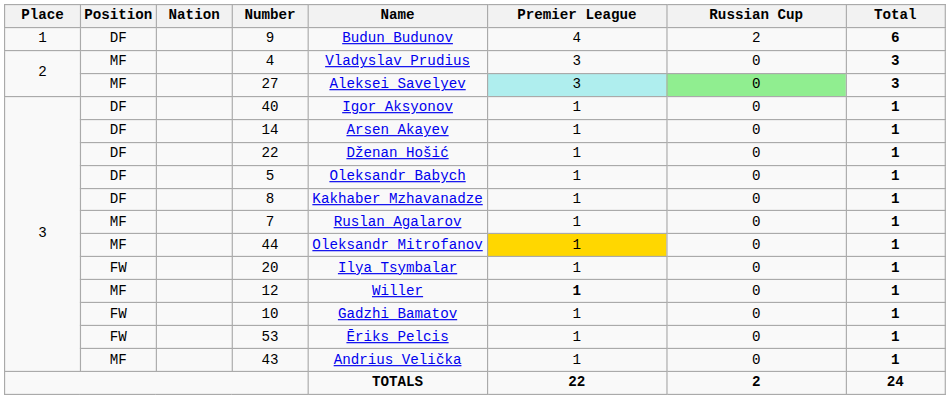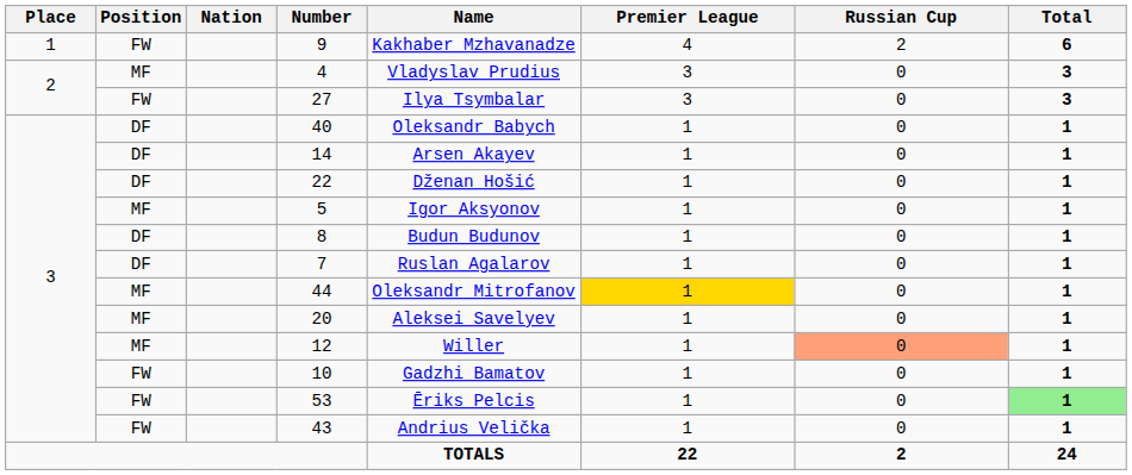 <table class="wikitable" style="font-size: 95%; text-align: center;">
 <tr>
 <th width=60>Place</th>
 <th width=60>Position</th>
 <th width=60>Nation</th>
 <th width=60>Number</th>
 <th width=150>Name</th>
 <th width=150>Premier League</th>
 <th width=150>Russian Cup</th>
 <th width=80>Total</th>
 </tr>
 <tr>
 <td>1</td>
-<td>DF</td>
+<td>FW</td>
 <td></td>
 <td>9</td>
-<td><a href='#'>Budun Budunov</a></td>
+<td><a href='#'>Kakhaber Mzhavanadze</a></td>
 <td>4</td>
 <td>2</td>
 <td><strong>6</strong></td>
 </tr>
 <tr>
 <td rowspan="2">2</td>
 <td>MF</td>
 <td></td>
 <td>4</td>
 <td><a href='#'>Vladyslav Prudius</a></td>
 <td>3</td>
 <td>0</td>
 <td><strong>3</strong></td>
 </tr>
 <tr>
-<td>MF</td>
+<td>FW</td>
 <td></td>
 <td>27</td>
-<td><a href='#'>Aleksei Savelyev</a></td>
-<td style="background: paleturquoise;">3</td>
-<td style="background: lightgreen;">0</td>
+<td><a href='#'>Ilya Tsymbalar</a></td>
+<td>3</td>
+<td>0</td>
 <td><strong>3</strong></td>
 </tr>
 <tr>
 <td rowspan="12">3</td>
 <td>DF</td>
 <td></td>
 <td>40</td>
-<td><a href='#'>Igor Aksyonov</a></td>
+<td><a href='#'>Oleksandr Babych</a></td>
 <td>1</td>
 <td>0</td>
 <td><strong>1</strong></td>
 </tr>
 <tr>
 <td>DF</td>
 <td></td>
 <td>14</td>
 <td><a href='#'>Arsen Akayev</a></td>
 <td>1</td>
 <td>0</td>
 <td><strong>1</strong></td>
 </tr>
 <tr>
 <td>DF</td>
 <td></td>
 <td>22</td>
 <td><a href='#'>Dženan Hošić</a></td>
 <td>1</td>
 <td>0</td>
 <td><strong>1</strong></td>
 </tr>
 <tr>
-<td>DF</td>
+<td>MF</td>
 <td></td>
 <td>5</td>
-<td><a href='#'>Oleksandr Babych</a></td>
+<td><a href='#'>Igor Aksyonov</a></td>
 <td>1</td>
 <td>0</td>
 <td><strong>1</strong></td>
 </tr>
 <tr>
 <td>DF</td>
 <td></td>
 <td>8</td>
-<td><a href='#'>Kakhaber Mzhavanadze</a></td>
+<td><a href='#'>Budun Budunov</a></td>
 <td>1</td>
 <td>0</td>
 <td><strong>1</strong></td>
 </tr>
 <tr>
-<td>MF</td>
+<td>DF</td>
 <td></td>
 <td>7</td>
 <td><a href='#'>Ruslan Agalarov</a></td>
 <td>1</td>
 <td>0</td>
 <td><strong>1</strong></td>
 </tr>
 <tr>
 <td>MF</td>
 <td></td>
 <td>44</td>
 <td><a href='#'>Oleksandr Mitrofanov</a></td>
 <td style="background: gold;">1</td>
 <td>0</td>
 <td><strong>1</strong></td>
 </tr>
 <tr>
-<td>FW</td>
+<td>MF</td>
 <td></td>
 <td>20</td>
-<td><a href='#'>Ilya Tsymbalar</a></td>
+<td><a href='#'>Aleksei Savelyev</a></td>
 <td>1</td>
 <td>0</td>
 <td><strong>1</strong></td>
 </tr>
 <tr>
 <td>MF</td>
 <td></td>
 <td>12</td>
 <td><a href='#'>Willer</a></td>
-<td><strong>1</strong></td>
-<td>0</td>
+<td>1</td>
+<td style="background: lightsalmon;">0</td>
 <td><strong>1</strong></td>
 </tr>
 <tr>
 <td>FW</td>
 <td></td>
 <td>10</td>
 <td><a href='#'>Gadzhi Bamatov</a></td>
 <td>1</td>
 <td>0</td>
 <td><strong>1</strong></td>
 </tr>
 <tr>
 <td>FW</td>
 <td></td>
 <td>53</td>
 <td><a href='#'>Ēriks Pelcis</a></td>
 <td>1</td>
 <td>0</td>
-<td><strong>1</strong></td>
+<td style="background: lightgreen;"><strong>1</strong></td>
 </tr>
 <tr>
-<td>MF</td>
+<td>FW</td>
 <td></td>
 <td>43</td>
 <td><a href='#'>Andrius Velička</a></td>
 <td>1</td>
 <td>0</td>
 <td><strong>1</strong></td>
 </tr>
 <tr>
 <td colspan="4"></td>
 <td><strong>TOTALS</strong></td>
 <td><strong>22</strong></td>
 <td><strong>2</strong></td>
 <td><strong>24</strong></td>
 </tr>
 </table>
